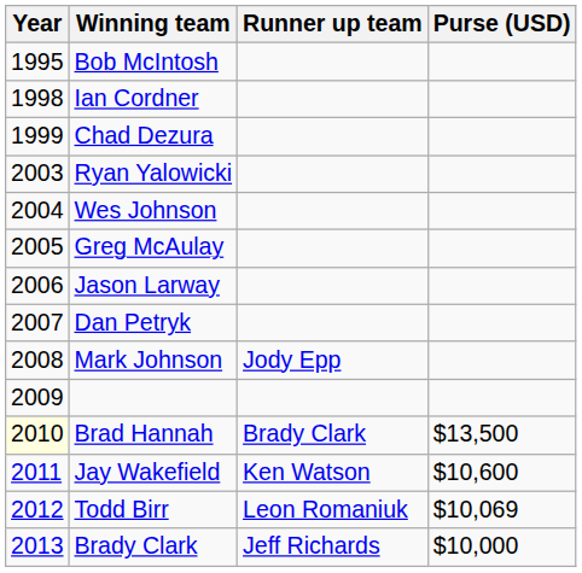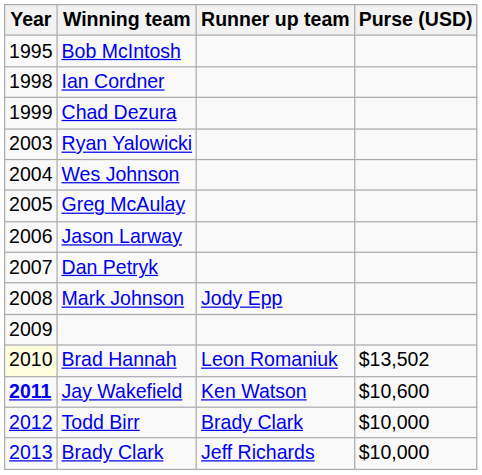 <table class="wikitable">
 <tr>
 <th>Year</th>
 <th>Winning team</th>
 <th>Runner up team</th>
 <th>Purse (USD)</th>
 </tr>
 <tr>
 <td>1995</td>
 <td> <a href='#'>Bob McIntosh</a></td>
 <td></td>
 <td></td>
 </tr>
 <tr>
 <td>1998</td>
 <td> <a href='#'>Ian Cordner</a></td>
 <td></td>
 <td></td>
 </tr>
 <tr>
 <td>1999</td>
 <td> <a href='#'>Chad Dezura</a></td>
 <td></td>
 <td></td>
 </tr>
 <tr>
 <td>2003</td>
 <td> <a href='#'>Ryan Yalowicki</a></td>
 <td></td>
 <td></td>
 </tr>
 <tr>
 <td>2004</td>
 <td> <a href='#'>Wes Johnson</a></td>
 <td></td>
 <td></td>
 </tr>
 <tr>
 <td>2005</td>
 <td> <a href='#'>Greg McAulay</a></td>
 <td></td>
 <td></td>
 </tr>
 <tr>
 <td>2006</td>
 <td> <a href='#'>Jason Larway</a></td>
 <td></td>
 <td></td>
 </tr>
 <tr>
 <td>2007</td>
 <td> <a href='#'>Dan Petryk</a></td>
 <td></td>
 <td></td>
 </tr>
 <tr>
 <td>2008</td>
 <td> <a href='#'>Mark Johnson</a></td>
 <td> <a href='#'>Jody Epp</a></td>
 <td></td>
 </tr>
 <tr>
 <td>2009</td>
 <td></td>
 <td></td>
 <td></td>
 </tr>
 <tr>
 <td style="background: lightyellow;">2010</td>
 <td> <a href='#'>Brad Hannah</a></td>
-<td> <a href='#'>Brady Clark</a></td>
-<td>$13,500</td>
+<td> <a href='#'>Leon Romaniuk</a></td>
+<td>$13,502</td>
 </tr>
 <tr>
-<td><a href='#'>2011</a></td>
+<td><strong><a href='#'>2011</a></strong></td>
 <td> <a href='#'>Jay Wakefield</a></td>
 <td> <a href='#'>Ken Watson</a></td>
 <td>$10,600</td>
 </tr>
 <tr>
 <td><a href='#'>2012</a></td>
 <td> <a href='#'>Todd Birr</a></td>
-<td> <a href='#'>Leon Romaniuk</a></td>
-<td>$10,069</td>
+<td> <a href='#'>Brady Clark</a></td>
+<td>$10,000</td>
 </tr>
 <tr>
 <td><a href='#'>2013</a></td>
 <td> <a href='#'>Brady Clark</a></td>
 <td> <a href='#'>Jeff Richards</a></td>
 <td>$10,000</td>
 </tr>
 </table>
